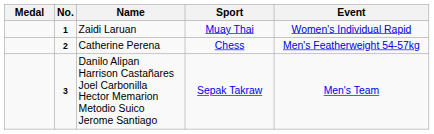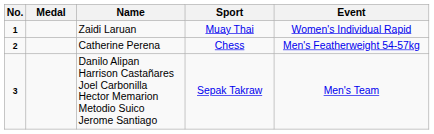 <table class="wikitable" style="font-size:100%; text-align:center;">
 <tr>
+<th width="10">No.</th>
 <th width="70">Medal</th>
-<th width="10">No.</th>
 <th width="160">Name</th>
 <th width="130">Sport</th>
 <th width="230">Event</th>
 </tr>
 <tr>
+<td><small><strong>1</strong></small></td>
 <td></td>
-<td><small><strong>1</strong></small></td>
 <td align=left>Zaidi Laruan</td>
 <td> <a href='#'>Muay Thai</a></td>
 <td><a href='#'>Women's Individual Rapid</a></td>
 </tr>
 <tr>
+<td><small><strong>2</strong></small></td>
 <td></td>
-<td><small><strong>2</strong></small></td>
 <td align=left>Catherine Perena</td>
 <td> <a href='#'>Chess</a></td>
 <td><a href='#'>Men's Featherweight 54-57kg</a></td>
 </tr>
 <tr>
+<td><small><strong>3</strong></small></td>
 <td></td>
-<td><small><strong>3</strong></small></td>
 <td align=left>Danilo Alipan<br>Harrison Castañares<br>Joel Carbonilla<br>Hector Memarion<br>Metodio Suico<br>Jerome Santiago</td>
 <td> <a href='#'>Sepak Takraw</a></td>
 <td><a href='#'>Men's Team</a></td>
 </tr>
 </table>
